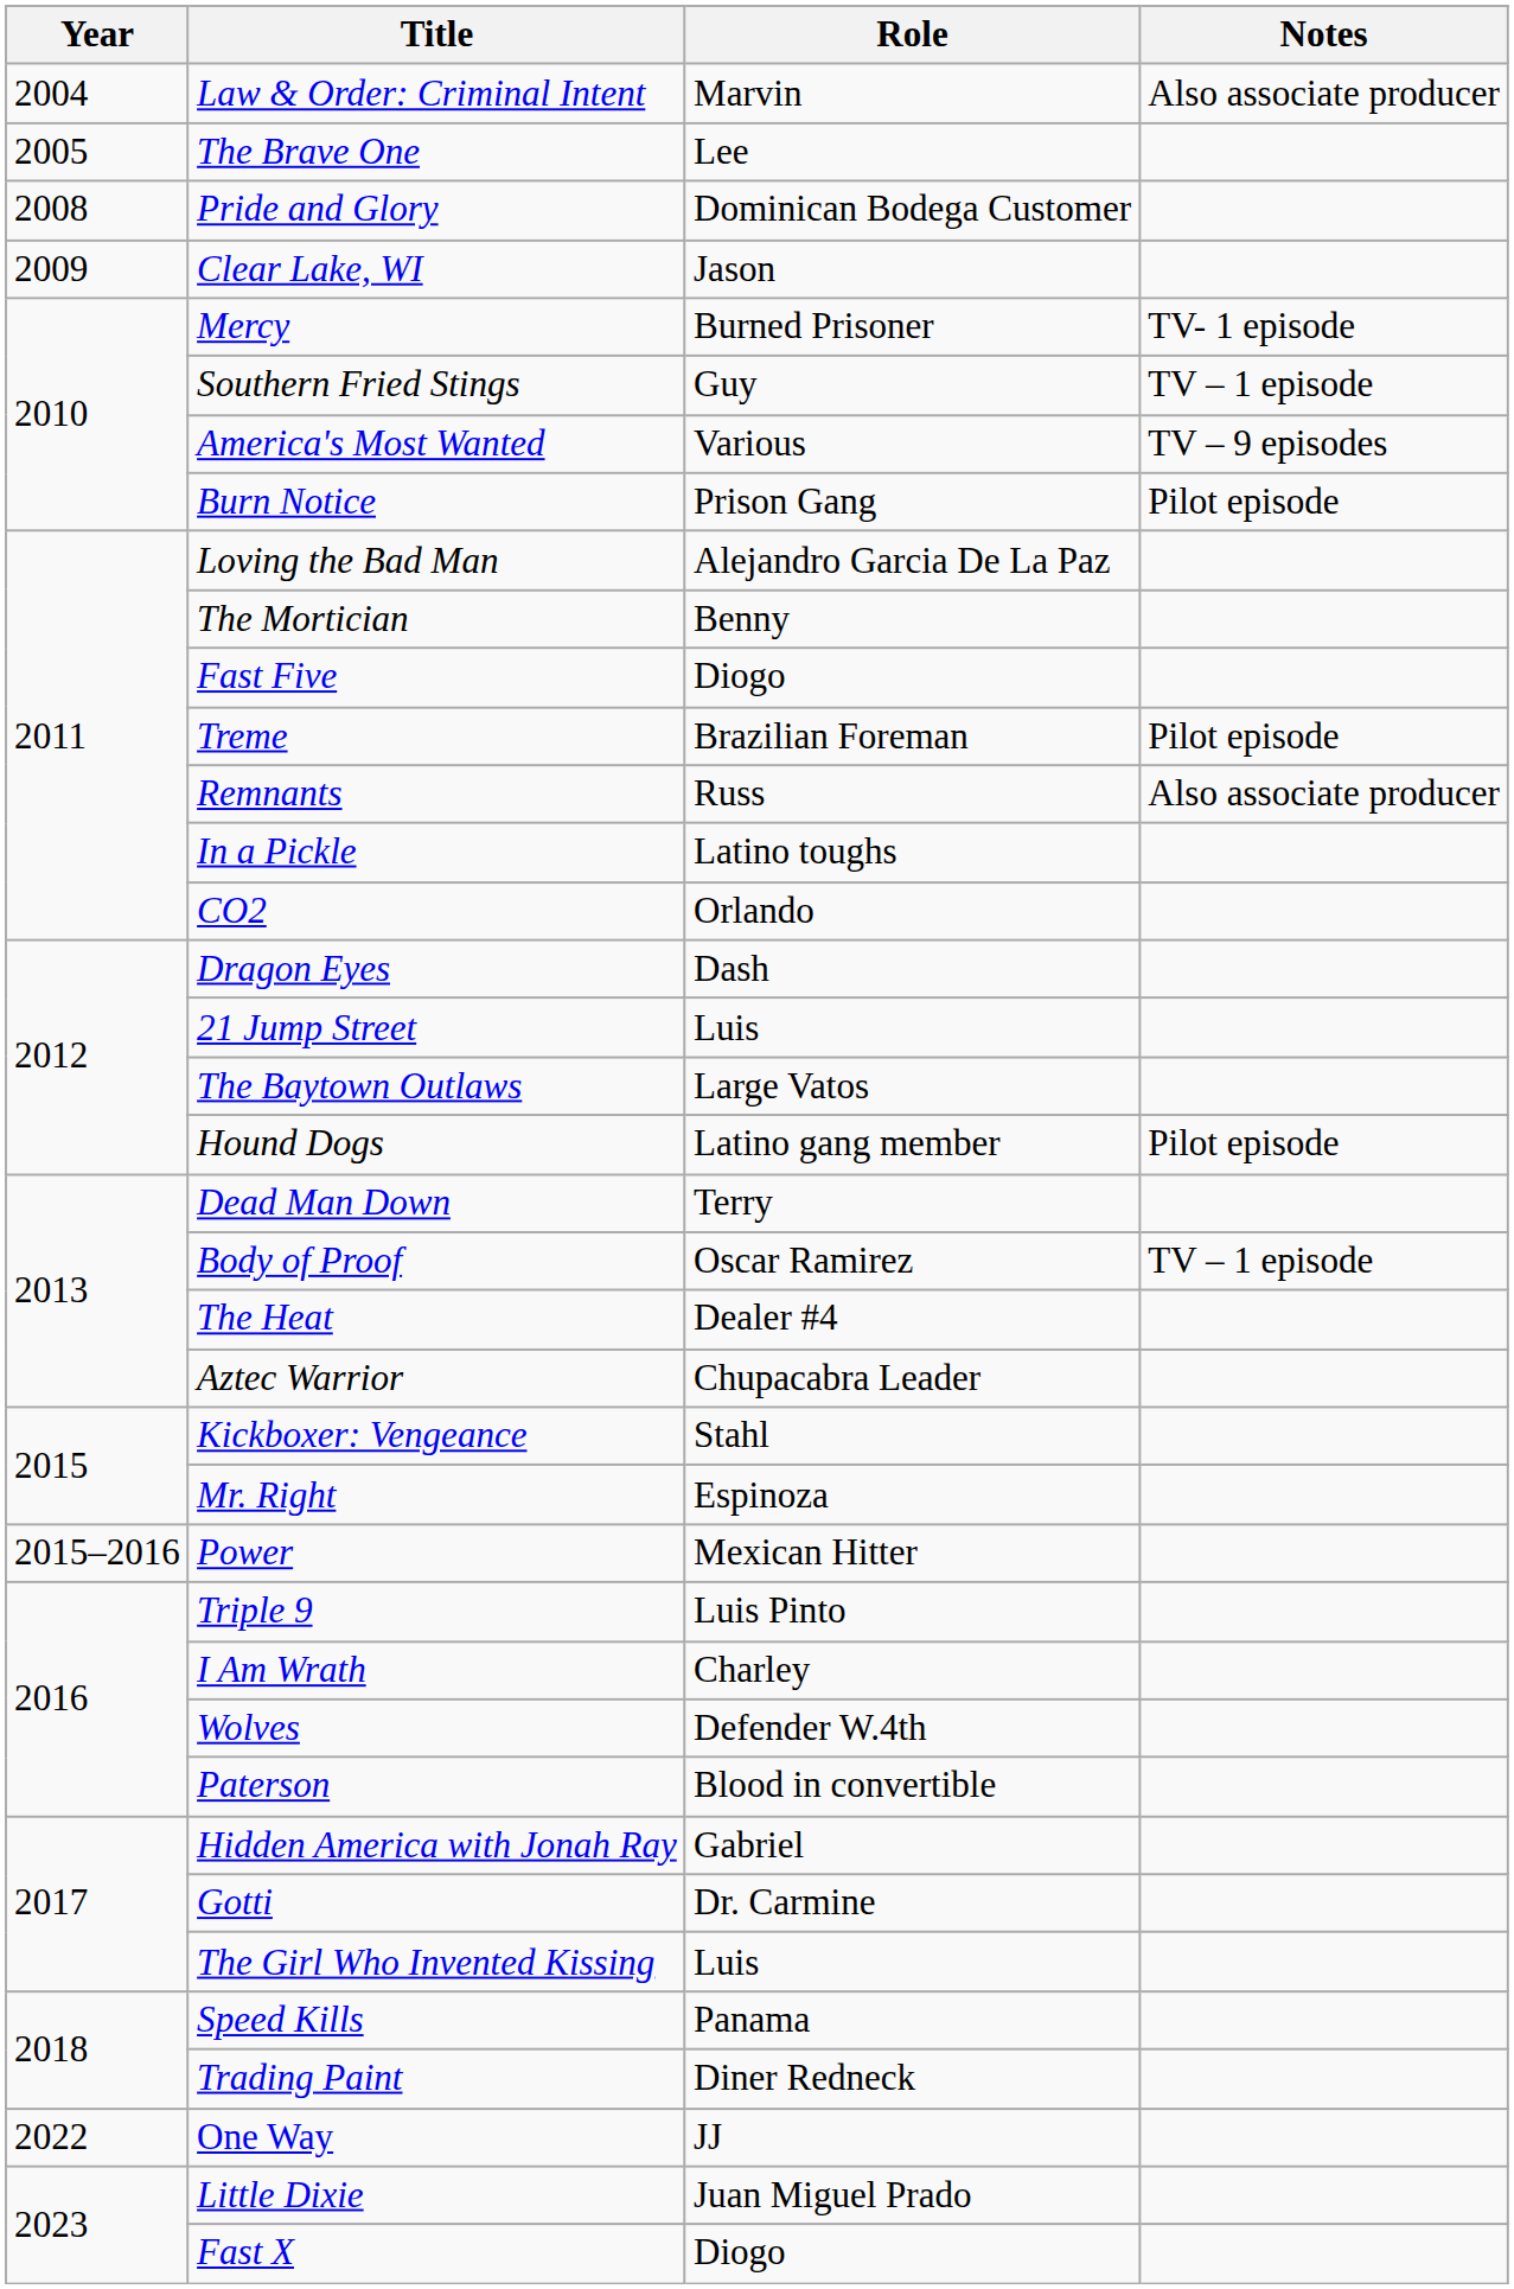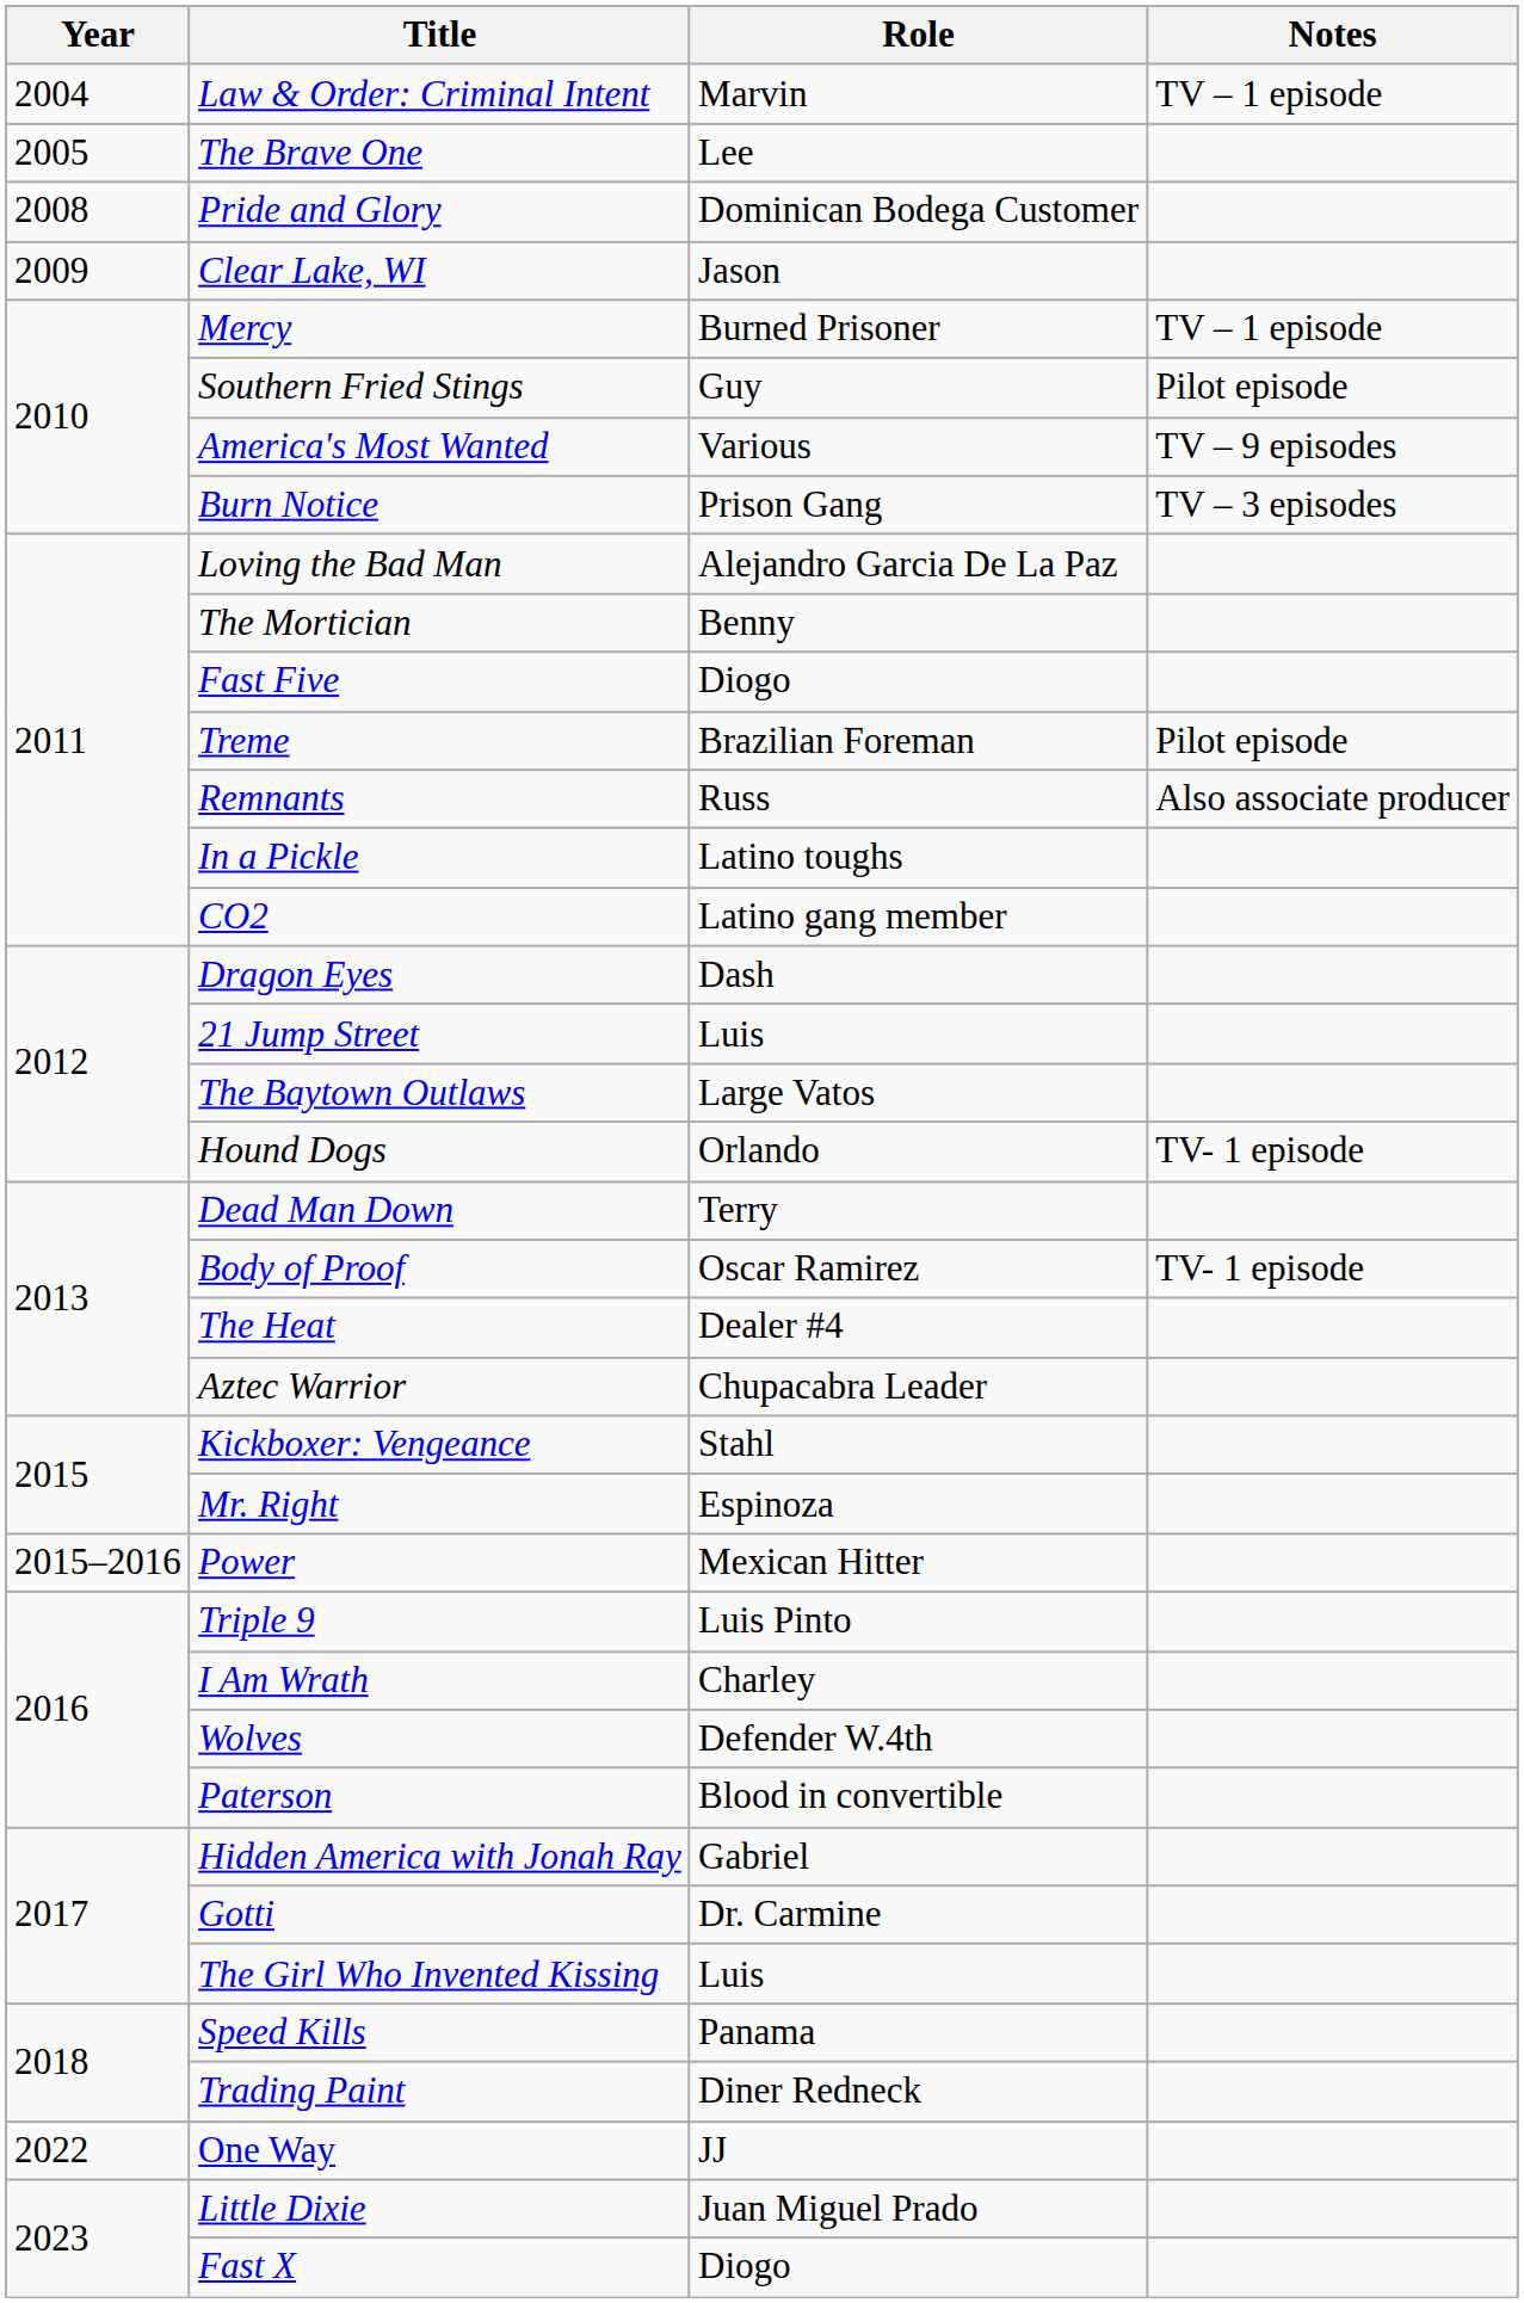 <table class="wikitable sortable" summary="List of films and roles">
 <tr>
 <th>Year</th>
 <th>Title</th>
 <th>Role</th>
 <th class="unsortable">Notes</th>
 </tr>
 <tr>
 <td>2004</td>
 <td><em><a href='#'>Law & Order: Criminal Intent</a></em></td>
 <td>Marvin</td>
-<td>Also associate producer</td>
+<td>TV – 1 episode</td>
 </tr>
 <tr>
 <td>2005</td>
 <td><em><a href='#'>The Brave One</a></em></td>
 <td>Lee</td>
 <td></td>
 </tr>
 <tr>
 <td>2008</td>
 <td><em><a href='#'>Pride and Glory</a></em></td>
 <td>Dominican Bodega Customer</td>
 <td></td>
 </tr>
 <tr>
 <td>2009</td>
 <td><em><a href='#'>Clear Lake, WI</a></em></td>
 <td>Jason</td>
 <td></td>
 </tr>
 <tr>
 <td rowspan="4">2010</td>
 <td><em><a href='#'>Mercy</a></em></td>
 <td>Burned Prisoner</td>
-<td>TV- 1 episode</td>
+<td>TV – 1 episode</td>
 </tr>
 <tr>
 <td><em>Southern Fried Stings</em></td>
 <td>Guy</td>
-<td>TV – 1 episode</td>
+<td>Pilot episode</td>
 </tr>
 <tr>
 <td><em><a href='#'>America's Most Wanted</a></em></td>
 <td>Various</td>
 <td>TV – 9 episodes</td>
 </tr>
 <tr>
 <td><em><a href='#'>Burn Notice</a></em></td>
 <td>Prison Gang</td>
-<td>Pilot episode</td>
+<td>TV – 3 episodes</td>
 </tr>
 <tr>
 <td rowspan="7">2011</td>
 <td><em>Loving the Bad Man</em></td>
 <td>Alejandro Garcia De La Paz</td>
 <td></td>
 </tr>
 <tr>
 <td><em>The Mortician</em></td>
 <td>Benny</td>
 <td></td>
 </tr>
 <tr>
 <td><em><a href='#'>Fast Five</a></em></td>
 <td>Diogo</td>
 <td></td>
 </tr>
 <tr>
 <td><em><a href='#'>Treme</a></em></td>
 <td>Brazilian Foreman</td>
 <td>Pilot episode</td>
 </tr>
 <tr>
 <td><em><a href='#'>Remnants</a></em></td>
 <td>Russ</td>
 <td>Also associate producer</td>
 </tr>
 <tr>
 <td><em><a href='#'>In a Pickle</a></em></td>
 <td>Latino toughs</td>
 <td></td>
 </tr>
 <tr>
 <td><em><a href='#'>CO2</a></em></td>
-<td>Orlando</td>
+<td>Latino gang member</td>
 <td></td>
 </tr>
 <tr>
 <td rowspan="4">2012</td>
 <td><em><a href='#'>Dragon Eyes</a></em></td>
 <td>Dash</td>
 <td></td>
 </tr>
 <tr>
 <td><em><a href='#'>21 Jump Street</a></em></td>
 <td>Luis</td>
 <td></td>
 </tr>
 <tr>
 <td><em><a href='#'>The Baytown Outlaws</a></em></td>
 <td>Large Vatos</td>
 <td></td>
 </tr>
 <tr>
 <td><em>Hound Dogs</em></td>
-<td>Latino gang member</td>
-<td>Pilot episode</td>
+<td>Orlando</td>
+<td>TV- 1 episode</td>
 </tr>
 <tr>
 <td rowspan="4">2013</td>
 <td><em><a href='#'>Dead Man Down</a></em></td>
 <td>Terry</td>
 <td></td>
 </tr>
 <tr>
 <td><em><a href='#'>Body of Proof</a></em></td>
 <td>Oscar Ramirez</td>
-<td>TV – 1 episode</td>
+<td>TV- 1 episode</td>
 </tr>
 <tr>
 <td><em><a href='#'>The Heat</a></em></td>
 <td>Dealer #4</td>
 <td></td>
 </tr>
 <tr>
 <td><em>Aztec Warrior</em></td>
 <td>Chupacabra Leader</td>
 <td></td>
 </tr>
 <tr>
 <td rowspan="2">2015</td>
 <td><em><a href='#'>Kickboxer: Vengeance</a></em></td>
 <td>Stahl</td>
 <td></td>
 </tr>
 <tr>
 <td><em><a href='#'>Mr. Right</a></em></td>
 <td>Espinoza</td>
 <td></td>
 </tr>
 <tr>
 <td>2015–2016</td>
 <td><em><a href='#'>Power</a></em></td>
 <td>Mexican Hitter</td>
 <td></td>
 </tr>
 <tr>
 <td rowspan="4">2016</td>
 <td><em><a href='#'>Triple 9</a></em></td>
 <td>Luis Pinto</td>
 <td></td>
 </tr>
 <tr>
 <td><em><a href='#'>I Am Wrath</a></em></td>
 <td>Charley</td>
 <td></td>
 </tr>
 <tr>
 <td><em><a href='#'>Wolves</a></em></td>
 <td>Defender W.4th</td>
 <td></td>
 </tr>
 <tr>
 <td><em><a href='#'>Paterson</a></em></td>
 <td>Blood in convertible</td>
 <td></td>
 </tr>
 <tr>
 <td rowspan="3">2017</td>
 <td><em> <a href='#'>Hidden America with Jonah Ray</a></em></td>
 <td>Gabriel</td>
 <td></td>
 </tr>
 <tr>
 <td><em> <a href='#'>Gotti</a></em></td>
 <td>Dr. Carmine</td>
 <td></td>
 </tr>
 <tr>
 <td><em> <a href='#'>The Girl Who Invented Kissing</a></em></td>
 <td>Luis</td>
 <td></td>
 </tr>
 <tr>
 <td rowspan="2">2018</td>
 <td><em> <a href='#'>Speed Kills</a></em></td>
 <td>Panama</td>
 <td></td>
 </tr>
 <tr>
 <td><em> <a href='#'>Trading Paint</a></em></td>
 <td>Diner Redneck</td>
 <td></td>
 </tr>
 <tr>
 <td>2022</td>
 <td><a href='#'>One Way</a></td>
 <td>JJ</td>
 <td></td>
 </tr>
 <tr>
 <td rowspan="2">2023</td>
 <td><em><a href='#'>Little Dixie</a></em></td>
 <td>Juan Miguel Prado</td>
 <td></td>
 </tr>
 <tr>
 <td><em><a href='#'>Fast X</a></em></td>
 <td>Diogo</td>
 <td></td>
 </tr>
 </table>
